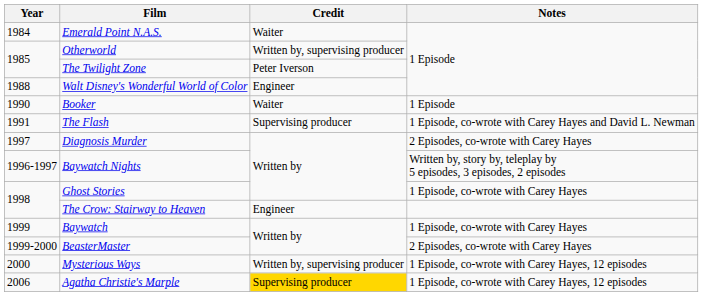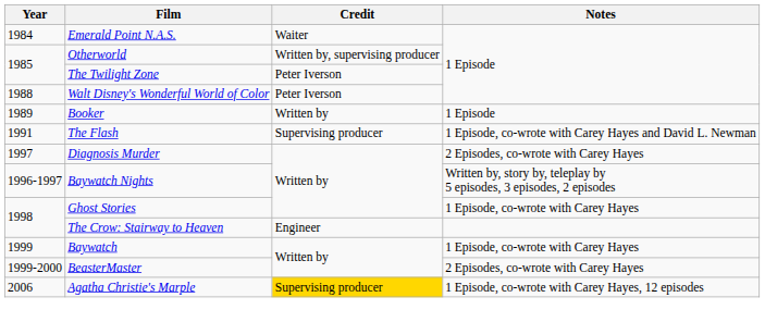 <table class="wikitable">
 <tr>
 <th>Year</th>
 <th>Film</th>
 <th>Credit</th>
 <th>Notes</th>
 </tr>
 <tr>
 <td>1984</td>
 <td><em><a href='#'>Emerald Point N.A.S.</a></em></td>
 <td>Waiter</td>
 <td rowspan="4">1 Episode</td>
 </tr>
 <tr>
 <td rowspan="2">1985</td>
 <td><em><a href='#'>Otherworld</a></em></td>
 <td>Written by, supervising producer</td>
 </tr>
 <tr>
 <td><em><a href='#'>The Twilight Zone</a></em></td>
 <td>Peter Iverson</td>
 </tr>
 <tr>
 <td>1988</td>
 <td><em><a href='#'>Walt Disney's Wonderful World of Color</a></em></td>
-<td>Engineer</td>
+<td>Peter Iverson</td>
 </tr>
 <tr>
-<td>1990</td>
+<td>1989</td>
 <td><em><a href='#'>Booker</a></em></td>
-<td>Waiter</td>
+<td>Written by</td>
 <td>1 Episode</td>
 </tr>
 <tr>
 <td>1991</td>
 <td><em><a href='#'>The Flash</a></em></td>
 <td>Supervising producer</td>
 <td>1 Episode, co-wrote with Carey Hayes and David L. Newman</td>
 </tr>
 <tr>
 <td>1997</td>
 <td><em><a href='#'>Diagnosis Murder</a></em></td>
 <td rowspan="3">Written by</td>
 <td>2 Episodes, co-wrote with Carey Hayes</td>
 </tr>
 <tr>
 <td>1996-1997</td>
 <td><em><a href='#'>Baywatch Nights</a></em></td>
 <td>Written by, story by, teleplay by<br>5 episodes, 3 episodes, 2 episodes</td>
 </tr>
 <tr>
 <td rowspan="2">1998</td>
 <td><em><a href='#'>Ghost Stories</a></em></td>
 <td>1 Episode, co-wrote with Carey Hayes</td>
 </tr>
 <tr>
 <td><em><a href='#'>The Crow: Stairway to Heaven</a></em></td>
 <td>Engineer</td>
 <td></td>
 </tr>
 <tr>
 <td>1999</td>
 <td><em><a href='#'>Baywatch</a></em></td>
 <td rowspan="2">Written by</td>
 <td>1 Episode, co-wrote with Carey Hayes</td>
 </tr>
 <tr>
 <td>1999-2000</td>
 <td><em><a href='#'>BeasterMaster</a></em></td>
 <td>2 Episodes, co-wrote with Carey Hayes</td>
 </tr>
 <tr>
-<td>2000</td>
-<td><em><a href='#'>Mysterious Ways</a></em></td>
-<td>Written by, supervising producer</td>
-<td>1 Episode, co-wrote with Carey Hayes, 12 episodes</td>
-</tr>
-<tr>
 <td>2006</td>
 <td><em><a href='#'>Agatha Christie's Marple</a></em></td>
 <td style="background: gold;">Supervising producer</td>
 <td>1 Episode, co-wrote with Carey Hayes, 12 episodes</td>
 </tr>
 </table>
